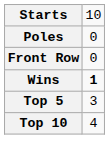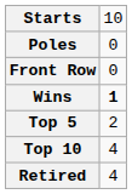 <table class="wikitable" style="text-align:center">
 <tr>
 <th>Starts</th>
 <td>10</td>
 </tr>
 <tr>
 <th>Poles</th>
 <td>0</td>
 </tr>
 <tr>
 <th>Front Row</th>
 <td>0</td>
 </tr>
 <tr>
 <th>Wins</th>
 <td><strong>1</strong></td>
 </tr>
 <tr>
 <th>Top 5</th>
-<td>3</td>
+<td>2</td>
 </tr>
 <tr>
 <th>Top 10</th>
 <td>4</td>
 </tr>
+<tr>
+<th>Retired</th>
+<td>4</td>
+</tr>
 </table>
